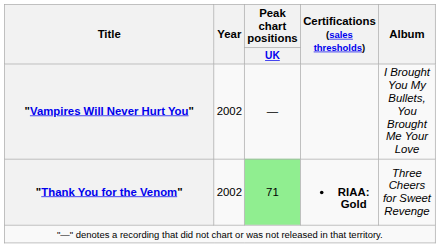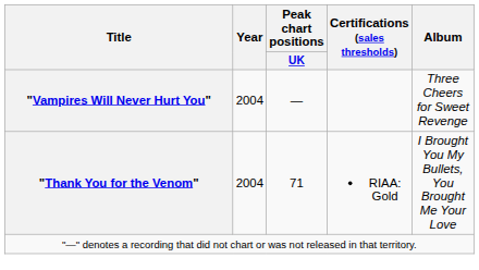 <table class="wikitable plainrowheaders" style="text-align:center;" border="1">
 <tr>
 <th rowspan="2" scope="col" style="width:18em;">Title</th>
 <th rowspan="2" scope="col">Year</th>
 <th>Peak chart positions</th>
 <th rowspan="2">Certifications<br><small>(<a href='#'>sales thresholds</a>)</small></th>
 <th rowspan="2" scope="col">Album</th>
 </tr>
 <tr>
 <th scope="col" style="width:3em;font-size:90%;"><a href='#'>UK</a><br></th>
 </tr>
 <tr>
 <th scope="row">"<a href='#'>Vampires Will Never Hurt You</a>"</th>
-<td>2002</td>
+<td>2004</td>
 <td>—</td>
 <td></td>
-<td><em>I Brought You My Bullets, You Brought Me Your Love</em></td>
+<td><em>Three Cheers for Sweet Revenge</em></td>
 </tr>
 <tr>
 <th scope="row">"<a href='#'>Thank You for the Venom</a>"</th>
-<td>2002</td>
-<td style="background: lightgreen;">71</td>
-<td><strong><br><ul><li>RIAA: Gold</li></ul></strong></td>
-<td><em>Three Cheers for Sweet Revenge</em></td>
+<td>2004</td>
+<td>71</td>
+<td><br><ul><li>RIAA: Gold</li></ul></td>
+<td><em>I Brought You My Bullets, You Brought Me Your Love</em></td>
 </tr>
 <tr>
 <td colspan="18"><small>"—" denotes a recording that did not chart or was not released in that territory.</small></td>
 </tr>
 </table>
